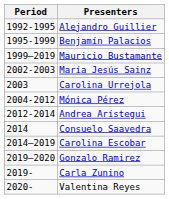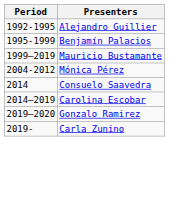 <table class="wikitable">
 <tr>
 <th>Period</th>
 <th>Presenters</th>
 </tr>
 <tr>
 <td>1992-1995</td>
 <td><a href='#'>Alejandro Guillier</a></td>
 </tr>
 <tr>
 <td>1995-1999</td>
 <td><a href='#'>Benjamín Palacios</a></td>
 </tr>
 <tr>
 <td>1999–2019</td>
 <td><a href='#'>Mauricio Bustamante</a></td>
 </tr>
 <tr>
-<td>2002-2003</td>
-<td><a href='#'>María Jesús Sainz</a></td>
-</tr>
-<tr>
-<td>2003</td>
-<td><a href='#'>Carolina Urrejola</a></td>
-</tr>
-<tr>
 <td>2004-2012</td>
 <td><a href='#'>Mónica Pérez</a></td>
-</tr>
-<tr>
-<td>2012-2014</td>
-<td><a href='#'>Andrea Arístegui</a></td>
 </tr>
 <tr>
 <td>2014</td>
 <td><a href='#'>Consuelo Saavedra</a></td>
 </tr>
 <tr>
 <td>2014–2019</td>
 <td><a href='#'>Carolina Escobar</a></td>
 </tr>
 <tr>
 <td>2019–2020</td>
 <td><a href='#'>Gonzalo Ramirez</a></td>
 </tr>
 <tr>
 <td>2019-</td>
 <td><a href='#'>Carla Zunino</a></td>
 </tr>
-<tr>
-<td>2020-</td>
-<td>Valentina Reyes</td>
-</tr>
 </table>
